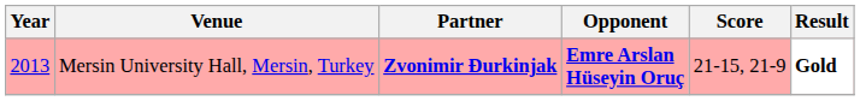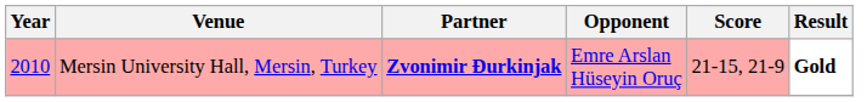 <table class="sortable wikitable" style="font-size: 90%;">
 <tr>
 <th>Year</th>
 <th>Venue</th>
 <th>Partner</th>
 <th>Opponent</th>
 <th>Score</th>
 <th>Result</th>
 </tr>
 <tr style="background:#FFAAAA">
-<td align="center"><a href='#'>2013</a></td>
+<td align="center"><a href='#'>2010</a></td>
 <td align="left">Mersin University Hall, <a href='#'>Mersin</a>, <a href='#'>Turkey</a></td>
 <td align="left"><strong> <a href='#'>Zvonimir Đurkinjak</a></strong></td>
-<td align="left"><strong> <a href='#'>Emre Arslan</a><br> <a href='#'>Hüseyin Oruç</a></strong></td>
+<td align="left"> <a href='#'>Emre Arslan</a><br> <a href='#'>Hüseyin Oruç</a></td>
 <td align="left">21-15, 21-9</td>
 <td style="text-align:left; background:white"> <strong>Gold</strong></td>
 </tr>
 <tr>
 </tr>
 </table>
